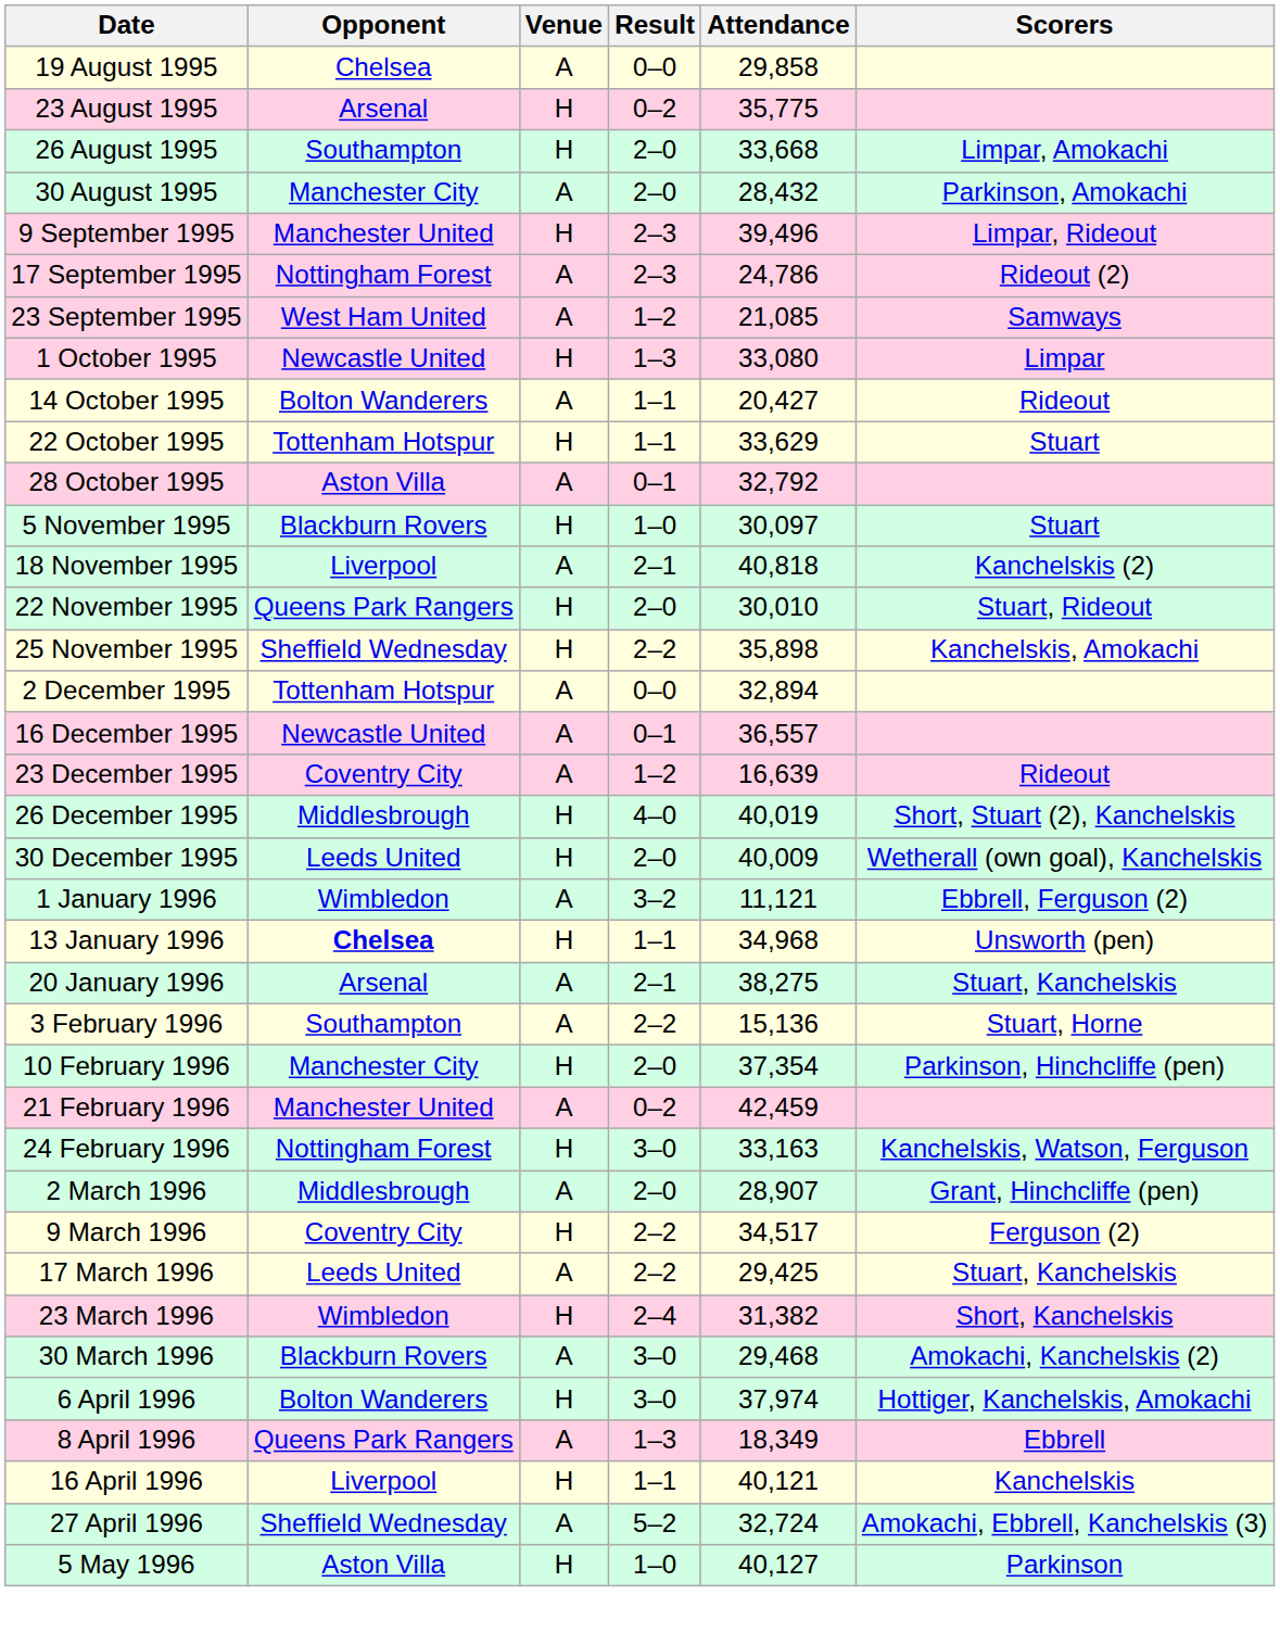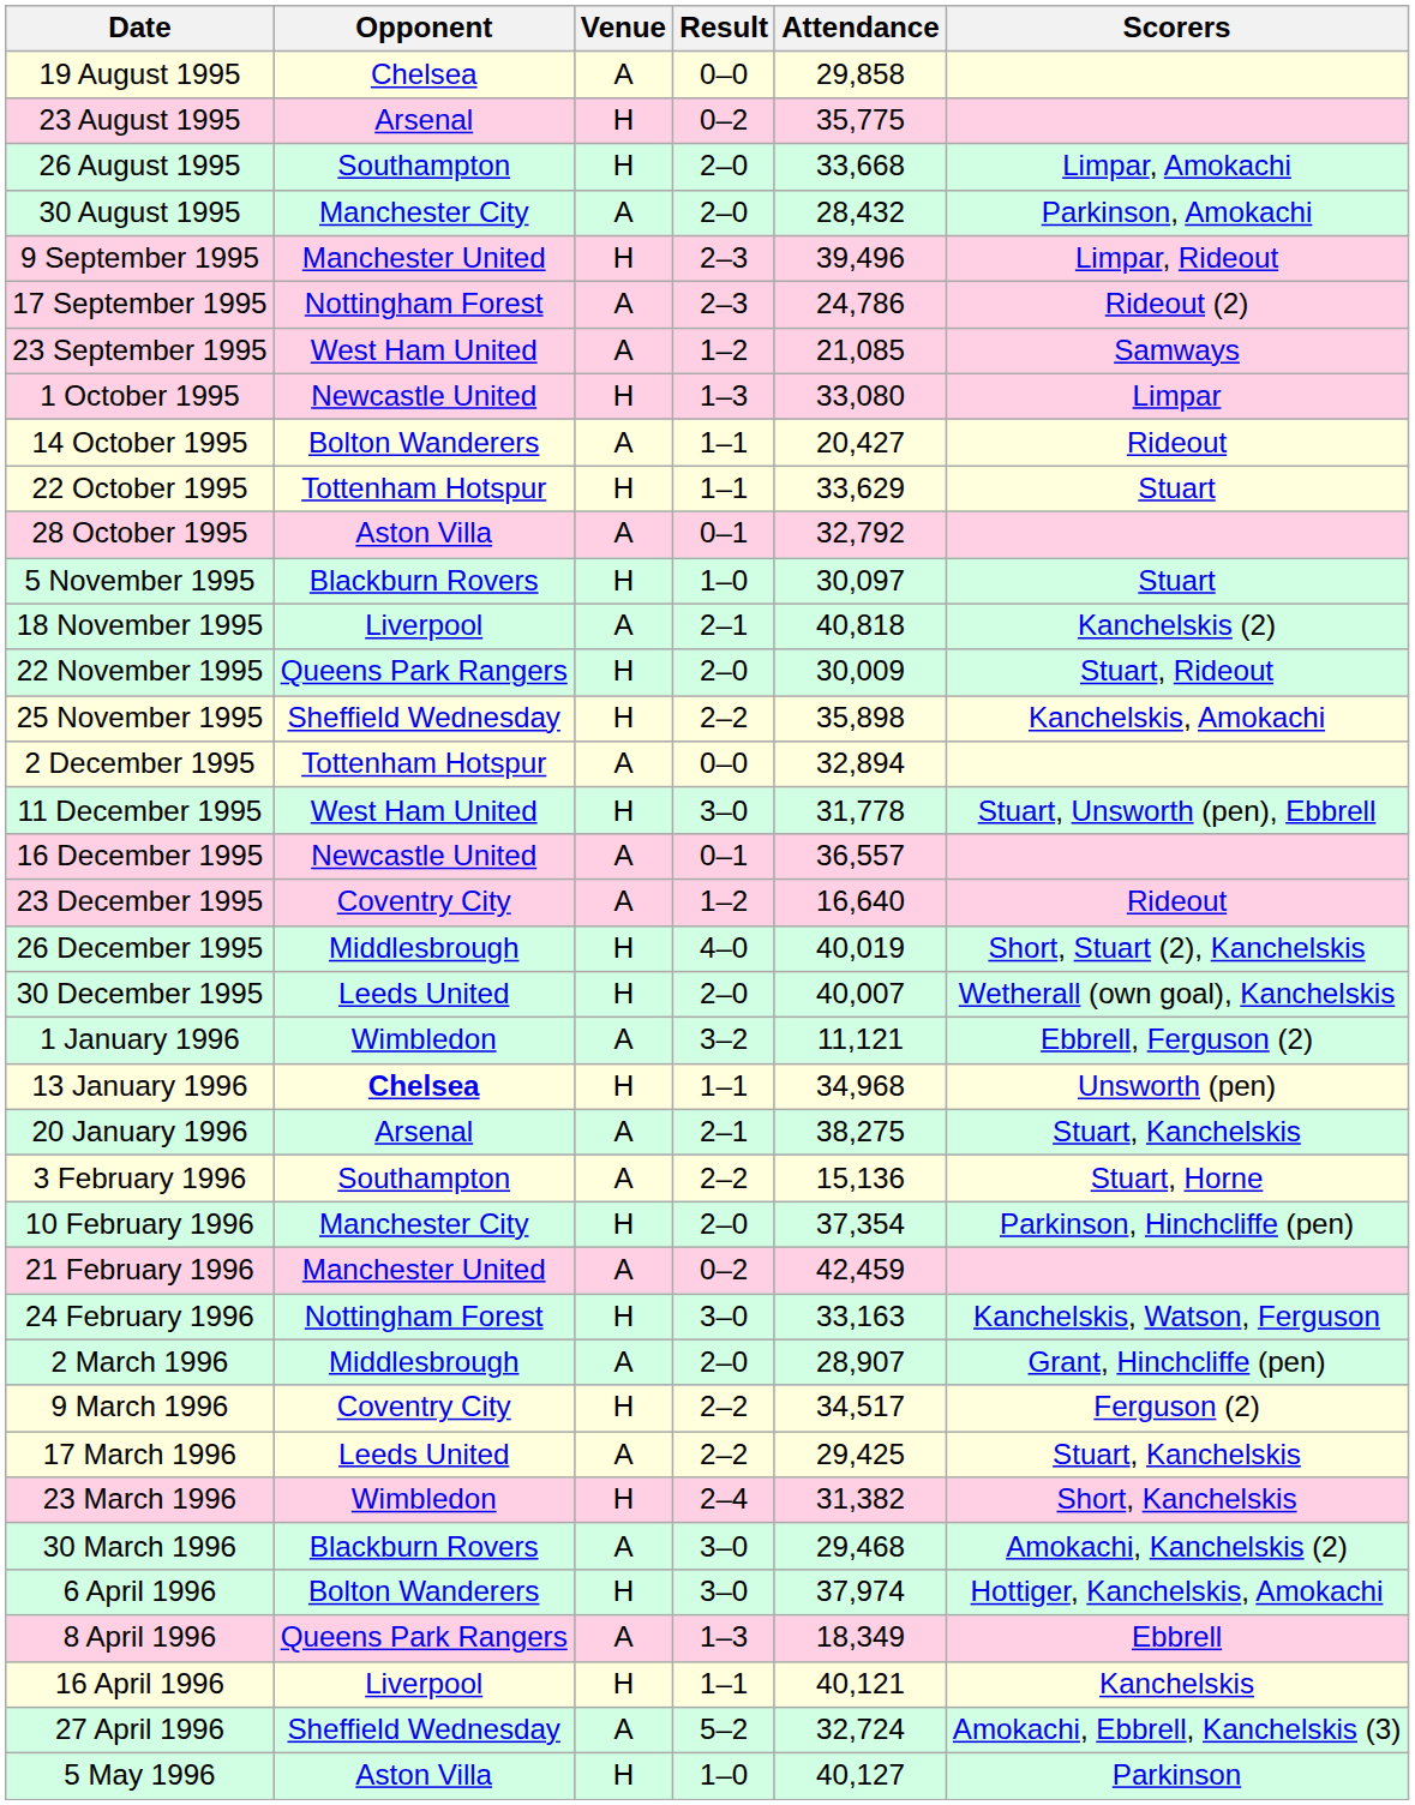 <table class="wikitable sortable" style="font-size:100%; text-align:center">
 <tr>
 <th>Date</th>
 <th>Opponent</th>
 <th>Venue</th>
 <th>Result</th>
 <th>Attendance</th>
 <th>Scorers</th>
 </tr>
 <tr style="background-color: #ffffdd;">
 <td>19 August 1995</td>
 <td><a href='#'>Chelsea</a></td>
 <td>A</td>
 <td>0–0</td>
 <td>29,858</td>
 <td></td>
 </tr>
 <tr style="background-color: #ffd0e3;">
 <td>23 August 1995</td>
 <td><a href='#'>Arsenal</a></td>
 <td>H</td>
 <td>0–2</td>
 <td>35,775</td>
 <td></td>
 </tr>
 <tr style="background-color: #d0ffe3;">
 <td>26 August 1995</td>
 <td><a href='#'>Southampton</a></td>
 <td>H</td>
 <td>2–0</td>
 <td>33,668</td>
 <td><a href='#'>Limpar</a>, <a href='#'>Amokachi</a></td>
 </tr>
 <tr style="background-color: #d0ffe3;">
 <td>30 August 1995</td>
 <td><a href='#'>Manchester City</a></td>
 <td>A</td>
 <td>2–0</td>
 <td>28,432</td>
 <td><a href='#'>Parkinson</a>, <a href='#'>Amokachi</a></td>
 </tr>
 <tr style="background-color: #ffd0e3;">
 <td>9 September 1995</td>
 <td><a href='#'>Manchester United</a></td>
 <td>H</td>
 <td>2–3</td>
 <td>39,496</td>
 <td><a href='#'>Limpar</a>, <a href='#'>Rideout</a></td>
 </tr>
 <tr style="background-color: #ffd0e3;">
 <td>17 September 1995</td>
 <td><a href='#'>Nottingham Forest</a></td>
 <td>A</td>
 <td>2–3</td>
 <td>24,786</td>
 <td><a href='#'>Rideout</a> (2)</td>
 </tr>
 <tr style="background-color: #ffd0e3;">
 <td>23 September 1995</td>
 <td><a href='#'>West Ham United</a></td>
 <td>A</td>
 <td>1–2</td>
 <td>21,085</td>
 <td><a href='#'>Samways</a></td>
 </tr>
 <tr style="background-color: #ffd0e3;">
 <td>1 October 1995</td>
 <td><a href='#'>Newcastle United</a></td>
 <td>H</td>
 <td>1–3</td>
 <td>33,080</td>
 <td><a href='#'>Limpar</a></td>
 </tr>
 <tr style="background-color: #ffffdd;">
 <td>14 October 1995</td>
 <td><a href='#'>Bolton Wanderers</a></td>
 <td>A</td>
 <td>1–1</td>
 <td>20,427</td>
 <td><a href='#'>Rideout</a></td>
 </tr>
 <tr style="background-color: #ffffdd;">
 <td>22 October 1995</td>
 <td><a href='#'>Tottenham Hotspur</a></td>
 <td>H</td>
 <td>1–1</td>
 <td>33,629</td>
 <td><a href='#'>Stuart</a></td>
 </tr>
 <tr style="background-color: #ffd0e3;">
 <td>28 October 1995</td>
 <td><a href='#'>Aston Villa</a></td>
 <td>A</td>
 <td>0–1</td>
 <td>32,792</td>
 <td></td>
 </tr>
 <tr style="background-color: #d0ffe3;">
 <td>5 November 1995</td>
 <td><a href='#'>Blackburn Rovers</a></td>
 <td>H</td>
 <td>1–0</td>
 <td>30,097</td>
 <td><a href='#'>Stuart</a></td>
 </tr>
 <tr style="background-color: #d0ffe3;">
 <td>18 November 1995</td>
 <td><a href='#'>Liverpool</a></td>
 <td>A</td>
 <td>2–1</td>
 <td>40,818</td>
 <td><a href='#'>Kanchelskis</a> (2)</td>
 </tr>
 <tr style="background-color: #d0ffe3;">
 <td>22 November 1995</td>
 <td><a href='#'>Queens Park Rangers</a></td>
 <td>H</td>
 <td>2–0</td>
-<td>30,010</td>
+<td>30,009</td>
 <td><a href='#'>Stuart</a>, <a href='#'>Rideout</a></td>
 </tr>
 <tr style="background-color: #ffffdd;">
 <td>25 November 1995</td>
 <td><a href='#'>Sheffield Wednesday</a></td>
 <td>H</td>
 <td>2–2</td>
 <td>35,898</td>
 <td><a href='#'>Kanchelskis</a>, <a href='#'>Amokachi</a></td>
 </tr>
 <tr style="background-color: #ffffdd;">
 <td>2 December 1995</td>
 <td><a href='#'>Tottenham Hotspur</a></td>
 <td>A</td>
 <td>0–0</td>
 <td>32,894</td>
 <td></td>
 </tr>
+<tr style="background-color: #d0ffe3;">
+<td>11 December 1995</td>
+<td><a href='#'>West Ham United</a></td>
+<td>H</td>
+<td>3–0</td>
+<td>31,778</td>
+<td><a href='#'>Stuart</a>, <a href='#'>Unsworth</a> (pen), <a href='#'>Ebbrell</a></td>
+</tr>
 <tr style="background-color: #ffd0e3;">
 <td>16 December 1995</td>
 <td><a href='#'>Newcastle United</a></td>
 <td>A</td>
 <td>0–1</td>
 <td>36,557</td>
 <td></td>
 </tr>
 <tr style="background-color: #ffd0e3;">
 <td>23 December 1995</td>
 <td><a href='#'>Coventry City</a></td>
 <td>A</td>
 <td>1–2</td>
-<td>16,639</td>
+<td>16,640</td>
 <td><a href='#'>Rideout</a></td>
 </tr>
 <tr style="background-color: #d0ffe3;">
 <td>26 December 1995</td>
 <td><a href='#'>Middlesbrough</a></td>
 <td>H</td>
 <td>4–0</td>
 <td>40,019</td>
 <td><a href='#'>Short</a>, <a href='#'>Stuart</a> (2), <a href='#'>Kanchelskis</a></td>
 </tr>
 <tr style="background-color: #d0ffe3;">
 <td>30 December 1995</td>
 <td><a href='#'>Leeds United</a></td>
 <td>H</td>
 <td>2–0</td>
-<td>40,009</td>
+<td>40,007</td>
 <td><a href='#'>Wetherall</a> (own goal), <a href='#'>Kanchelskis</a></td>
 </tr>
 <tr style="background-color: #d0ffe3;">
 <td>1 January 1996</td>
 <td><a href='#'>Wimbledon</a></td>
 <td>A</td>
 <td>3–2</td>
 <td>11,121</td>
 <td><a href='#'>Ebbrell</a>, <a href='#'>Ferguson</a> (2)</td>
 </tr>
 <tr style="background-color: #ffffdd;">
 <td>13 January 1996</td>
 <td><strong><a href='#'>Chelsea</a></strong></td>
 <td>H</td>
 <td>1–1</td>
 <td>34,968</td>
 <td><a href='#'>Unsworth</a> (pen)</td>
 </tr>
 <tr style="background-color: #d0ffe3;">
 <td>20 January 1996</td>
 <td><a href='#'>Arsenal</a></td>
 <td>A</td>
 <td>2–1</td>
 <td>38,275</td>
 <td><a href='#'>Stuart</a>, <a href='#'>Kanchelskis</a></td>
 </tr>
 <tr style="background-color: #ffffdd;">
 <td>3 February 1996</td>
 <td><a href='#'>Southampton</a></td>
 <td>A</td>
 <td>2–2</td>
 <td>15,136</td>
 <td><a href='#'>Stuart</a>, <a href='#'>Horne</a></td>
 </tr>
 <tr style="background-color: #d0ffe3;">
 <td>10 February 1996</td>
 <td><a href='#'>Manchester City</a></td>
 <td>H</td>
 <td>2–0</td>
 <td>37,354</td>
 <td><a href='#'>Parkinson</a>, <a href='#'>Hinchcliffe</a> (pen)</td>
 </tr>
 <tr style="background-color: #ffd0e3;">
 <td>21 February 1996</td>
 <td><a href='#'>Manchester United</a></td>
 <td>A</td>
 <td>0–2</td>
 <td>42,459</td>
 <td></td>
 </tr>
 <tr style="background-color: #d0ffe3;">
 <td>24 February 1996</td>
 <td><a href='#'>Nottingham Forest</a></td>
 <td>H</td>
 <td>3–0</td>
 <td>33,163</td>
 <td><a href='#'>Kanchelskis</a>, <a href='#'>Watson</a>, <a href='#'>Ferguson</a></td>
 </tr>
 <tr style="background-color: #d0ffe3;">
 <td>2 March 1996</td>
 <td><a href='#'>Middlesbrough</a></td>
 <td>A</td>
 <td>2–0</td>
 <td>28,907</td>
 <td><a href='#'>Grant</a>, <a href='#'>Hinchcliffe</a> (pen)</td>
 </tr>
 <tr style="background-color: #ffffdd;">
 <td>9 March 1996</td>
 <td><a href='#'>Coventry City</a></td>
 <td>H</td>
 <td>2–2</td>
 <td>34,517</td>
 <td><a href='#'>Ferguson</a> (2)</td>
 </tr>
 <tr style="background-color: #ffffdd;">
 <td>17 March 1996</td>
 <td><a href='#'>Leeds United</a></td>
 <td>A</td>
 <td>2–2</td>
 <td>29,425</td>
 <td><a href='#'>Stuart</a>, <a href='#'>Kanchelskis</a></td>
 </tr>
 <tr style="background-color: #ffd0e3;">
 <td>23 March 1996</td>
 <td><a href='#'>Wimbledon</a></td>
 <td>H</td>
 <td>2–4</td>
 <td>31,382</td>
 <td><a href='#'>Short</a>, <a href='#'>Kanchelskis</a></td>
 </tr>
 <tr style="background-color: #d0ffe3;">
 <td>30 March 1996</td>
 <td><a href='#'>Blackburn Rovers</a></td>
 <td>A</td>
 <td>3–0</td>
 <td>29,468</td>
 <td><a href='#'>Amokachi</a>, <a href='#'>Kanchelskis</a> (2)</td>
 </tr>
 <tr style="background-color: #d0ffe3;">
 <td>6 April 1996</td>
 <td><a href='#'>Bolton Wanderers</a></td>
 <td>H</td>
 <td>3–0</td>
 <td>37,974</td>
 <td><a href='#'>Hottiger</a>, <a href='#'>Kanchelskis</a>, <a href='#'>Amokachi</a></td>
 </tr>
 <tr style="background-color: #ffd0e3;">
 <td>8 April 1996</td>
 <td><a href='#'>Queens Park Rangers</a></td>
 <td>A</td>
 <td>1–3</td>
 <td>18,349</td>
 <td><a href='#'>Ebbrell</a></td>
 </tr>
 <tr style="background-color: #ffffdd;">
 <td>16 April 1996</td>
 <td><a href='#'>Liverpool</a></td>
 <td>H</td>
 <td>1–1</td>
 <td>40,121</td>
 <td><a href='#'>Kanchelskis</a></td>
 </tr>
 <tr style="background-color: #d0ffe3;">
 <td>27 April 1996</td>
 <td><a href='#'>Sheffield Wednesday</a></td>
 <td>A</td>
 <td>5–2</td>
 <td>32,724</td>
 <td><a href='#'>Amokachi</a>, <a href='#'>Ebbrell</a>, <a href='#'>Kanchelskis</a> (3)</td>
 </tr>
 <tr style="background-color: #d0ffe3;">
 <td>5 May 1996</td>
 <td><a href='#'>Aston Villa</a></td>
 <td>H</td>
 <td>1–0</td>
 <td>40,127</td>
 <td><a href='#'>Parkinson</a></td>
 </tr>
 </table>
